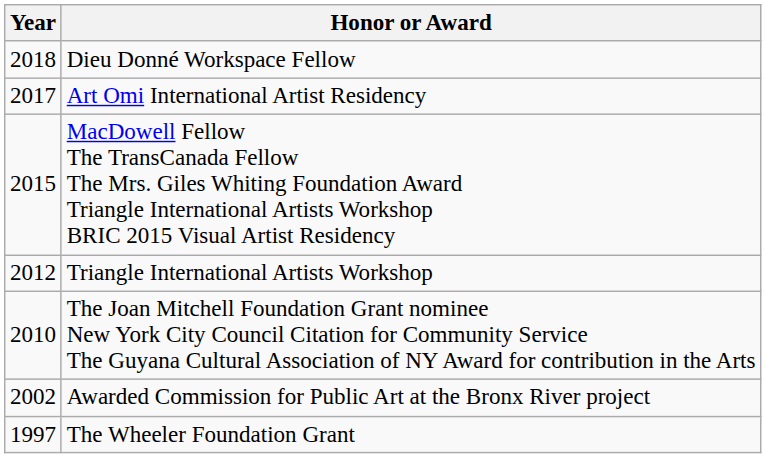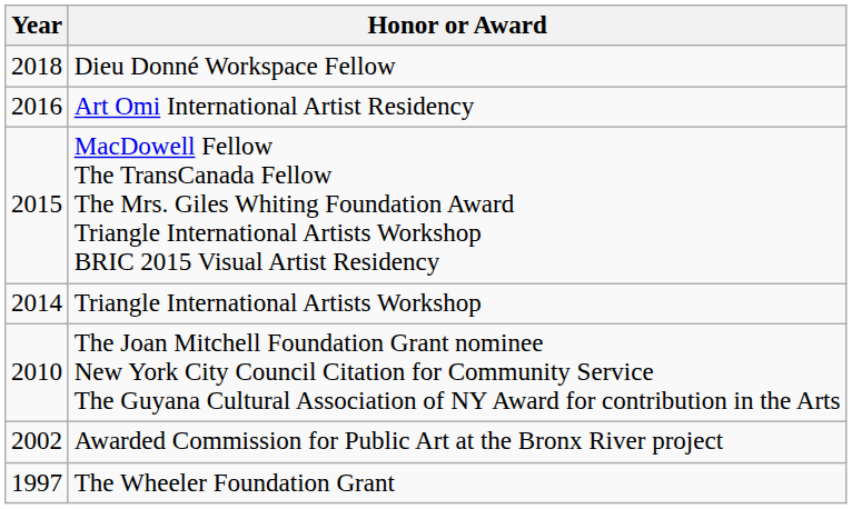 <table class="wikitable">
 <tr>
 <th>Year</th>
 <th>Honor or Award</th>
 </tr>
 <tr>
 <td>2018</td>
 <td>Dieu Donné Workspace Fellow</td>
 </tr>
 <tr>
-<td>2017</td>
+<td>2016</td>
 <td><a href='#'>Art Omi</a> International Artist Residency</td>
 </tr>
 <tr>
 <td>2015</td>
 <td><a href='#'>MacDowell</a> Fellow<br>The TransCanada Fellow<br>The Mrs. Giles Whiting Foundation Award<br>Triangle International Artists Workshop<br>BRIC 2015 Visual Artist Residency</td>
 </tr>
 <tr>
-<td>2012</td>
+<td>2014</td>
 <td>Triangle International Artists Workshop</td>
 </tr>
 <tr>
 <td>2010</td>
 <td>The Joan Mitchell Foundation Grant nominee<br>New York City Council Citation for Community Service<br>The Guyana Cultural Association of NY Award for contribution in the Arts</td>
 </tr>
 <tr>
 <td>2002</td>
 <td>Awarded Commission for Public Art at the Bronx River project</td>
 </tr>
 <tr>
 <td>1997</td>
 <td>The Wheeler Foundation Grant</td>
 </tr>
 </table>
